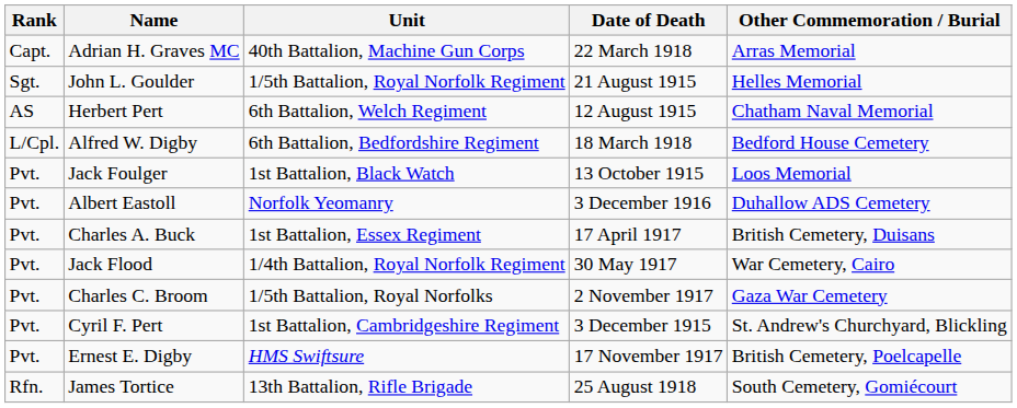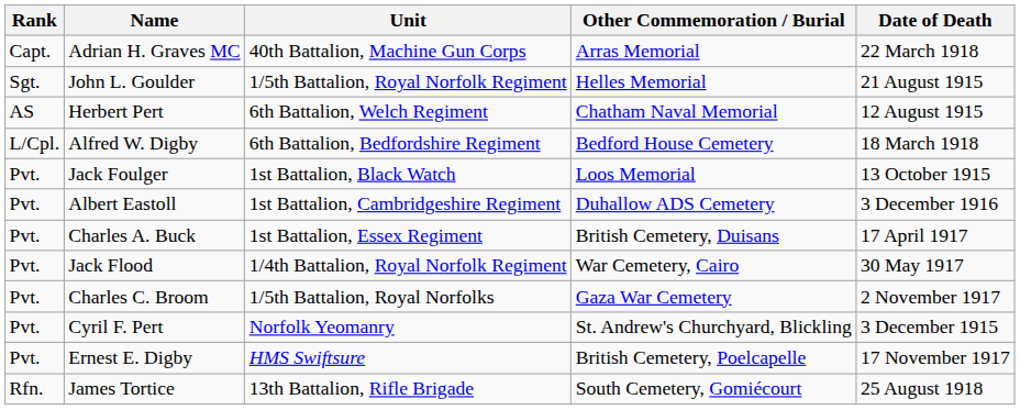 <table class="wikitable">
 <tr>
 <th>Rank</th>
 <th>Name</th>
 <th>Unit</th>
+<th>Other Commemoration / Burial</th>
 <th>Date of Death</th>
-<th>Other Commemoration / Burial</th>
 </tr>
 <tr>
 <td>Capt.</td>
 <td>Adrian H. Graves <a href='#'>MC</a></td>
 <td>40th Battalion, <a href='#'>Machine Gun Corps</a></td>
+<td><a href='#'>Arras Memorial</a></td>
 <td>22 March 1918</td>
-<td><a href='#'>Arras Memorial</a></td>
 </tr>
 <tr>
 <td>Sgt.</td>
 <td>John L. Goulder</td>
 <td>1/5th Battalion, <a href='#'>Royal Norfolk Regiment</a></td>
+<td><a href='#'>Helles Memorial</a></td>
 <td>21 August 1915</td>
-<td><a href='#'>Helles Memorial</a></td>
 </tr>
 <tr>
 <td>AS</td>
 <td>Herbert Pert</td>
 <td>6th Battalion, <a href='#'>Welch Regiment</a></td>
+<td><a href='#'>Chatham Naval Memorial</a></td>
 <td>12 August 1915</td>
-<td><a href='#'>Chatham Naval Memorial</a></td>
 </tr>
 <tr>
 <td>L/Cpl.</td>
 <td>Alfred W. Digby</td>
 <td>6th Battalion, <a href='#'>Bedfordshire Regiment</a></td>
+<td><a href='#'>Bedford House Cemetery</a></td>
 <td>18 March 1918</td>
-<td><a href='#'>Bedford House Cemetery</a></td>
 </tr>
 <tr>
 <td>Pvt.</td>
 <td>Jack Foulger</td>
 <td>1st Battalion, <a href='#'>Black Watch</a></td>
+<td><a href='#'>Loos Memorial</a></td>
 <td>13 October 1915</td>
-<td><a href='#'>Loos Memorial</a></td>
 </tr>
 <tr>
 <td>Pvt.</td>
 <td>Albert Eastoll</td>
-<td><a href='#'>Norfolk Yeomanry</a></td>
+<td>1st Battalion, <a href='#'>Cambridgeshire Regiment</a></td>
+<td><a href='#'>Duhallow ADS Cemetery</a></td>
 <td>3 December 1916</td>
-<td><a href='#'>Duhallow ADS Cemetery</a></td>
 </tr>
 <tr>
 <td>Pvt.</td>
 <td>Charles A. Buck</td>
 <td>1st Battalion, <a href='#'>Essex Regiment</a></td>
+<td>British Cemetery, <a href='#'>Duisans</a></td>
 <td>17 April 1917</td>
-<td>British Cemetery, <a href='#'>Duisans</a></td>
 </tr>
 <tr>
 <td>Pvt.</td>
 <td>Jack Flood</td>
 <td>1/4th Battalion, <a href='#'>Royal Norfolk Regiment</a></td>
+<td>War Cemetery, <a href='#'>Cairo</a></td>
 <td>30 May 1917</td>
-<td>War Cemetery, <a href='#'>Cairo</a></td>
 </tr>
 <tr>
 <td>Pvt.</td>
 <td>Charles C. Broom</td>
 <td>1/5th Battalion, Royal Norfolks</td>
+<td><a href='#'>Gaza War Cemetery</a></td>
 <td>2 November 1917</td>
-<td><a href='#'>Gaza War Cemetery</a></td>
 </tr>
 <tr>
 <td>Pvt.</td>
 <td>Cyril F. Pert</td>
-<td>1st Battalion, <a href='#'>Cambridgeshire Regiment</a></td>
+<td><a href='#'>Norfolk Yeomanry</a></td>
+<td>St. Andrew's Churchyard, Blickling</td>
 <td>3 December 1915</td>
-<td>St. Andrew's Churchyard, Blickling</td>
 </tr>
 <tr>
 <td>Pvt.</td>
 <td>Ernest E. Digby</td>
 <td><a href='#'><em>HMS Swiftsure</em></a></td>
+<td>British Cemetery, <a href='#'>Poelcapelle</a></td>
 <td>17 November 1917</td>
-<td>British Cemetery, <a href='#'>Poelcapelle</a></td>
 </tr>
 <tr>
 <td>Rfn.</td>
 <td>James Tortice</td>
 <td>13th Battalion, <a href='#'>Rifle Brigade</a></td>
+<td>South Cemetery, <a href='#'>Gomiécourt</a></td>
 <td>25 August 1918</td>
-<td>South Cemetery, <a href='#'>Gomiécourt</a></td>
 </tr>
 </table>
